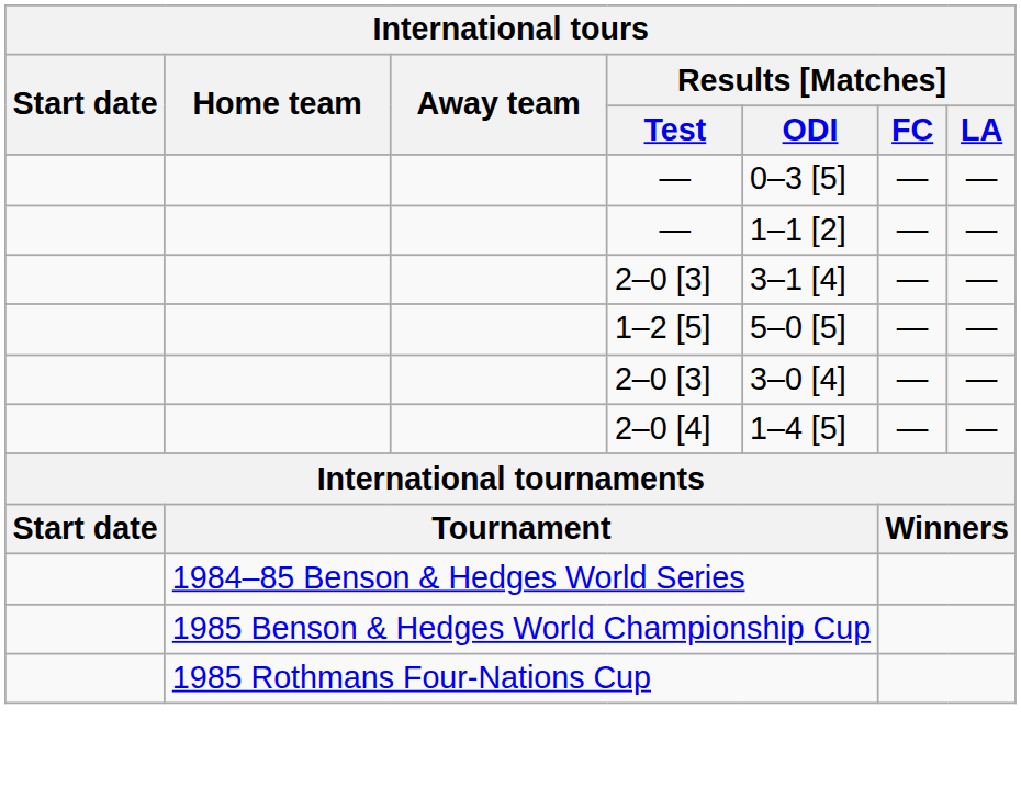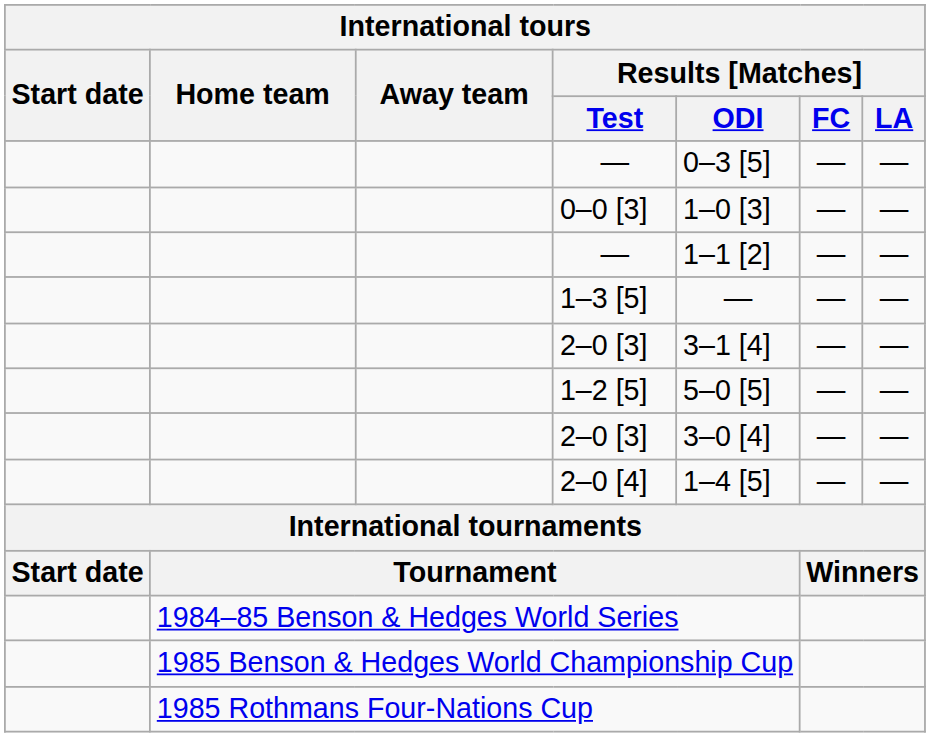 <table class="wikitable">
 <tr>
 <th colspan="7">International tours</th>
 </tr>
 <tr>
 <th rowspan="2">Start date</th>
 <th rowspan="2">Home team</th>
 <th rowspan="2">Away team</th>
 <th colspan="4">Results [Matches]</th>
 </tr>
 <tr>
 <th><a href='#'>Test</a></th>
 <th><a href='#'>ODI</a></th>
 <th><a href='#'>FC</a></th>
 <th><a href='#'>LA</a></th>
 </tr>
 <tr>
 <td><a href='#'></a></td>
 <td></td>
 <td></td>
 <td ; style="text-align:center">—</td>
 <td>0–3 [5]</td>
 <td ; style="text-align:center">—</td>
 <td ; style="text-align:center">—</td>
 </tr>
 <tr>
 <td><a href='#'></a></td>
 <td></td>
 <td></td>
+<td>0–0 [3]</td>
+<td>1–0 [3]</td>
+<td ; style="text-align:center">—</td>
+<td ; style="text-align:center">—</td>
+</tr>
+<tr>
+<td><a href='#'></a></td>
+<td></td>
+<td></td>
 <td ; style="text-align:center">—</td>
 <td>1–1 [2]</td>
+<td ; style="text-align:center">—</td>
+<td ; style="text-align:center">—</td>
+</tr>
+<tr>
+<td><a href='#'></a></td>
+<td></td>
+<td></td>
+<td>1–3 [5]</td>
+<td ; style="text-align:center">—</td>
 <td ; style="text-align:center">—</td>
 <td ; style="text-align:center">—</td>
 </tr>
 <tr>
 <td><a href='#'></a></td>
 <td></td>
 <td></td>
 <td>2–0 [3]</td>
 <td>3–1 [4]</td>
 <td ; style="text-align:center">—</td>
 <td ; style="text-align:center">—</td>
 </tr>
 <tr>
 <td><a href='#'></a></td>
 <td></td>
 <td></td>
 <td>1–2 [5]</td>
 <td>5–0 [5]</td>
 <td ; style="text-align:center">—</td>
 <td ; style="text-align:center">—</td>
 </tr>
 <tr>
 <td><a href='#'></a></td>
 <td></td>
 <td></td>
 <td>2–0 [3]</td>
 <td>3–0 [4]</td>
 <td ; style="text-align:center">—</td>
 <td ; style="text-align:center">—</td>
 </tr>
 <tr>
 <td><a href='#'></a></td>
 <td></td>
 <td></td>
 <td>2–0 [4]</td>
 <td>1–4 [5]</td>
 <td ; style="text-align:center">—</td>
 <td ; style="text-align:center">—</td>
 </tr>
 <tr>
 <th colspan="7">International tournaments</th>
 </tr>
 <tr>
 <th>Start date</th>
 <th colspan="4">Tournament</th>
 <th colspan="2">Winners</th>
 </tr>
 <tr>
 <td><a href='#'></a></td>
 <td colspan="4"> <a href='#'>1984–85 Benson & Hedges World Series</a></td>
 <td colspan="2"></td>
 </tr>
 <tr>
 <td><a href='#'></a></td>
 <td colspan="4"> <a href='#'>1985 Benson & Hedges World Championship Cup</a></td>
 <td colspan="2"></td>
 </tr>
 <tr>
 <td><a href='#'></a></td>
 <td colspan="4"> <a href='#'>1985 Rothmans Four-Nations Cup</a></td>
 <td colspan="2"></td>
 </tr>
 </table>
